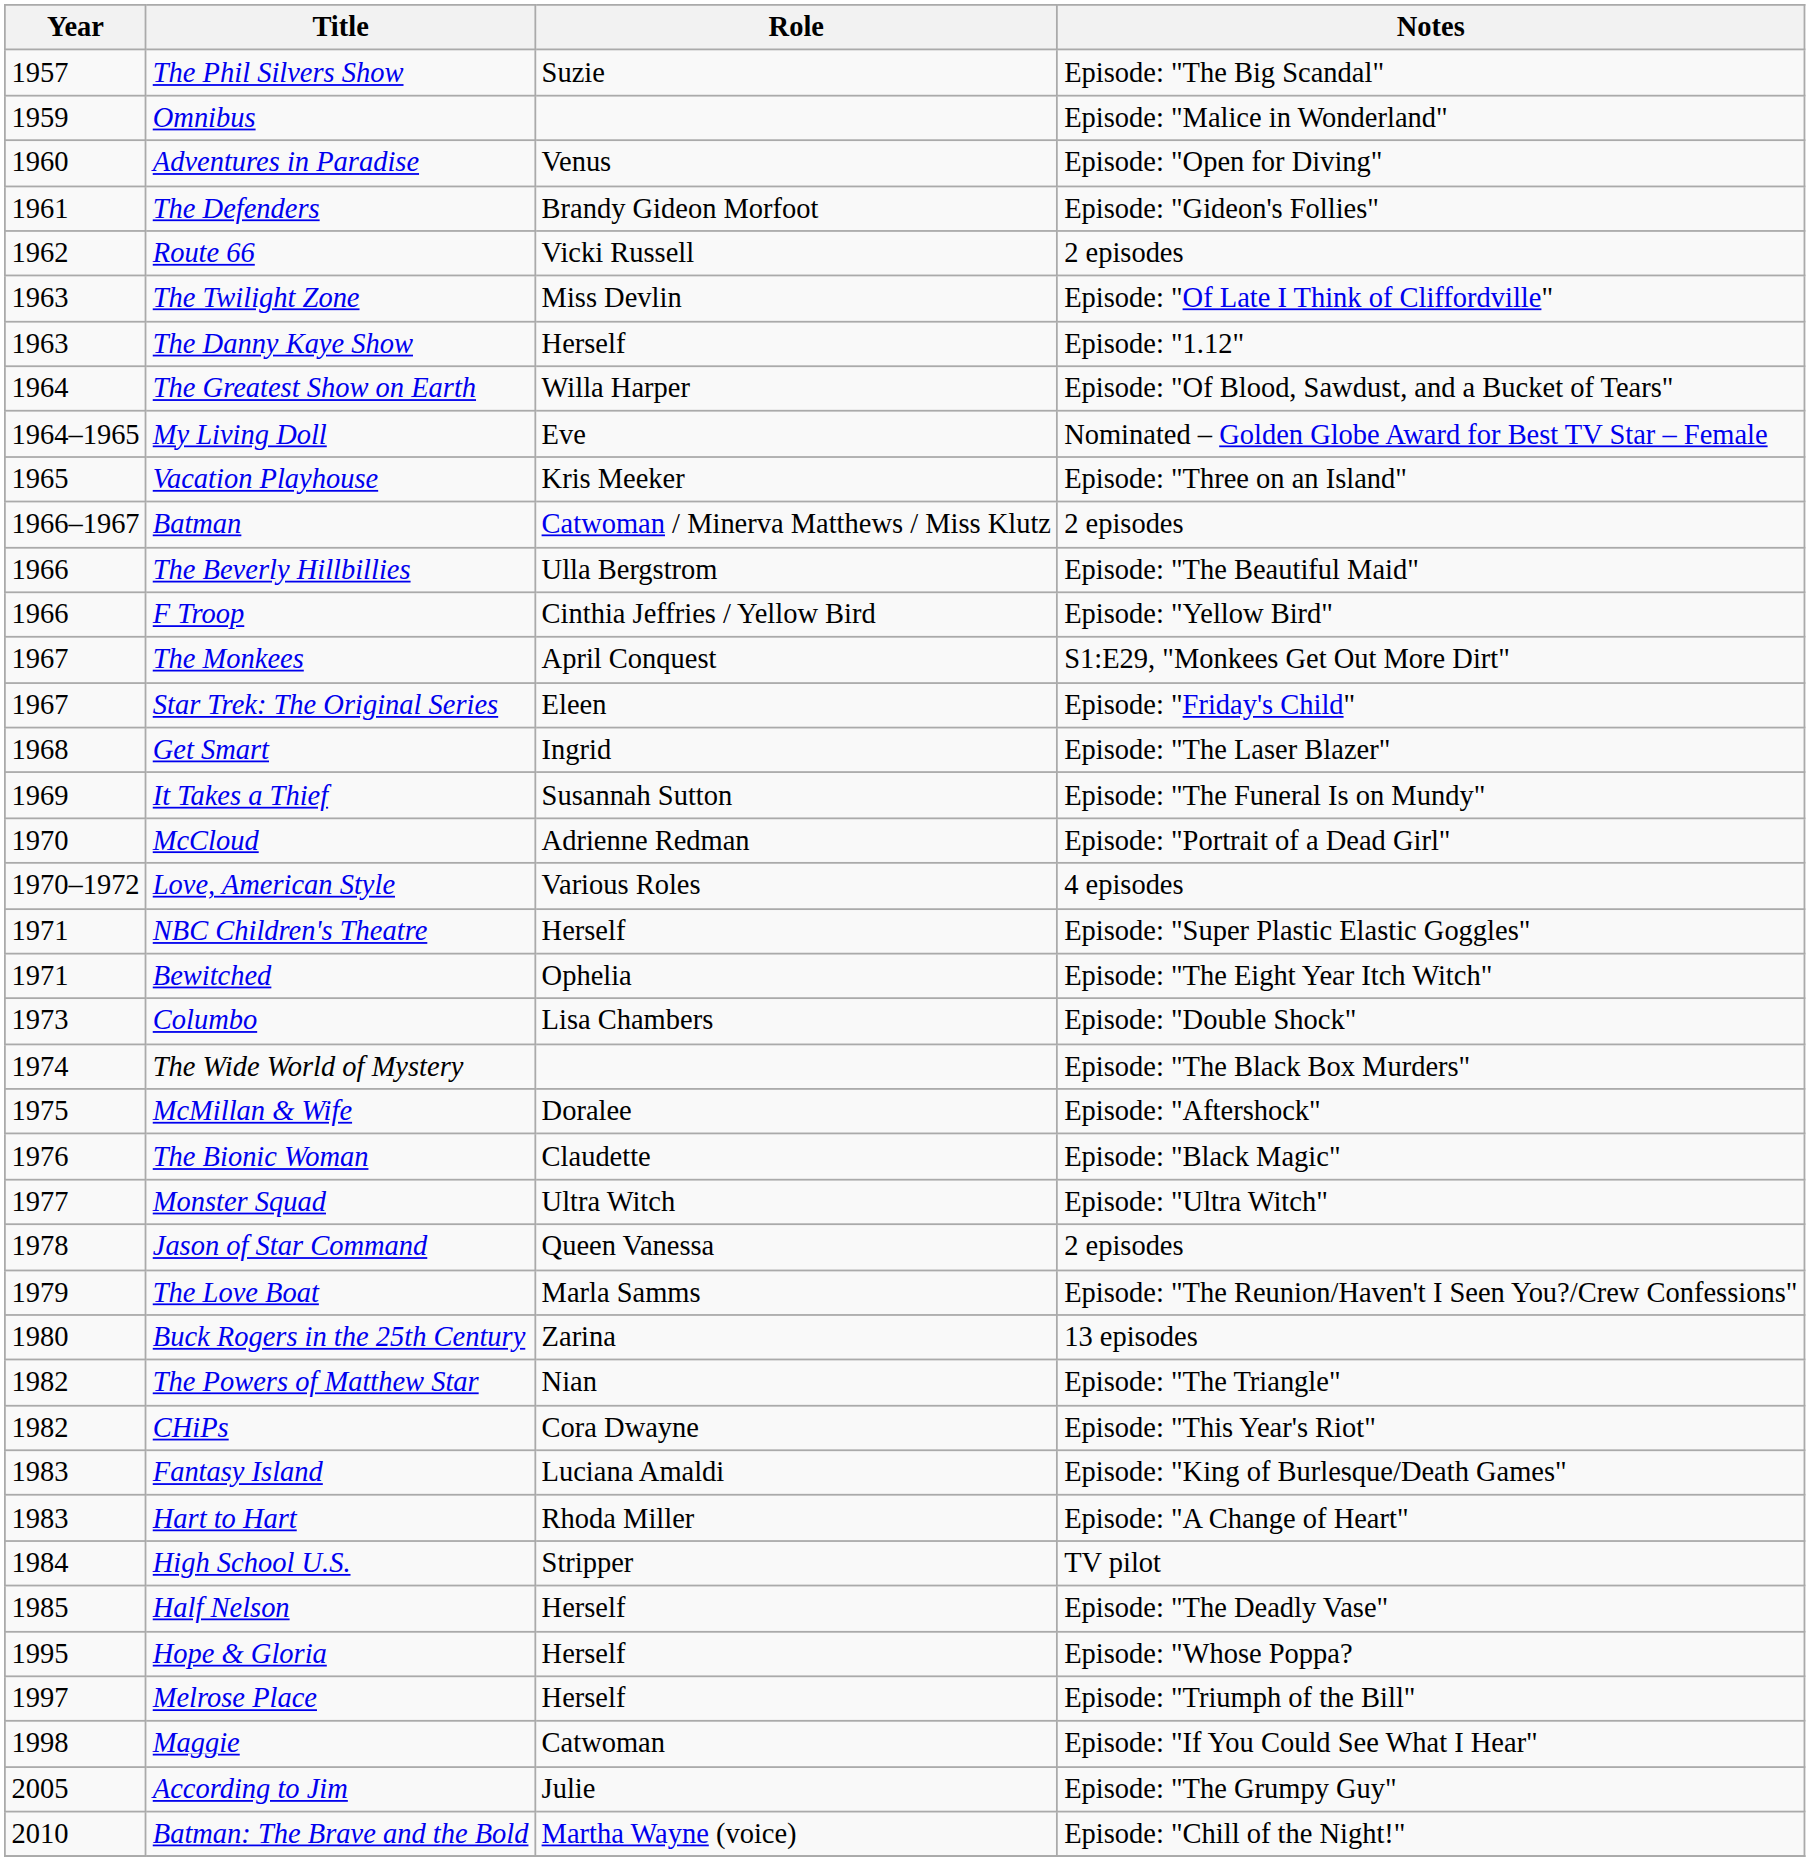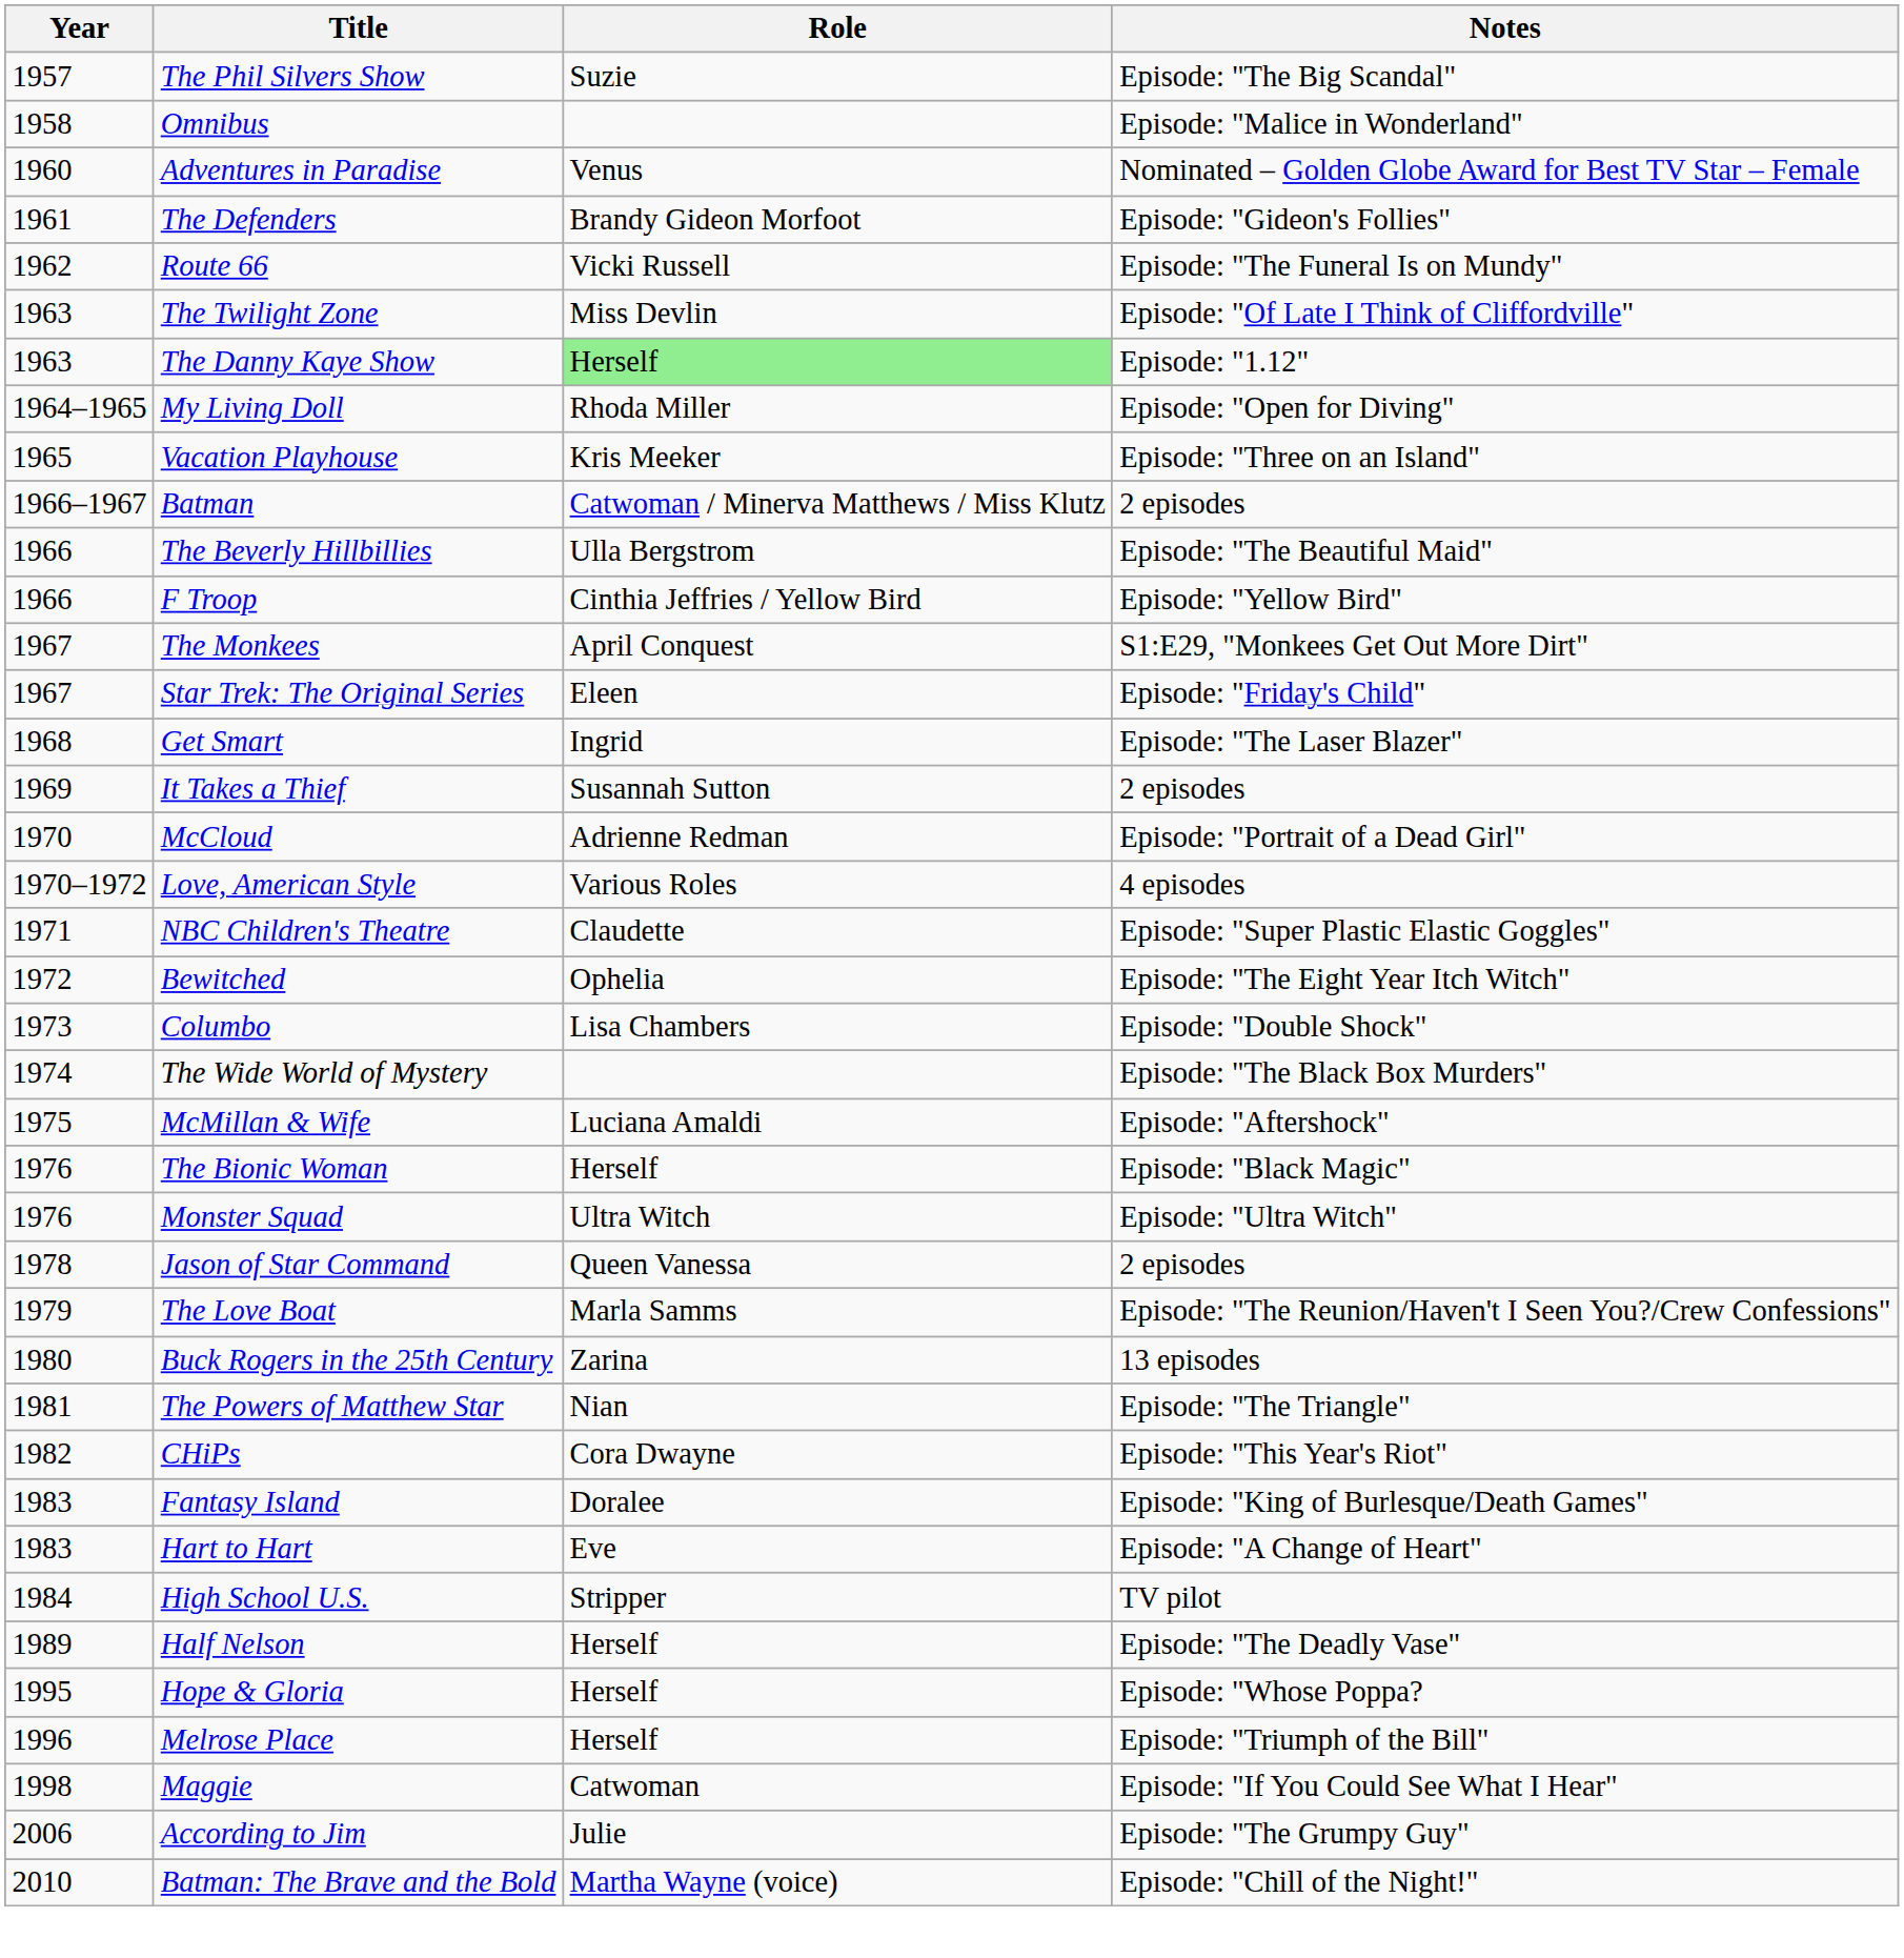 <table class="wikitable sortable">
 <tr>
 <th>Year</th>
 <th>Title</th>
 <th>Role</th>
 <th>Notes</th>
 </tr>
 <tr>
 <td>1957</td>
 <td><em><a href='#'>The Phil Silvers Show</a></em></td>
 <td>Suzie</td>
 <td>Episode: "The Big Scandal"</td>
 </tr>
 <tr>
-<td>1959</td>
+<td>1958</td>
 <td><em><a href='#'>Omnibus</a></em></td>
 <td></td>
 <td>Episode: "Malice in Wonderland"</td>
 </tr>
 <tr>
 <td>1960</td>
 <td><em><a href='#'>Adventures in Paradise</a></em></td>
 <td>Venus</td>
-<td>Episode: "Open for Diving"</td>
+<td>Nominated – <a href='#'>Golden Globe Award for Best TV Star – Female</a></td>
 </tr>
 <tr>
 <td>1961</td>
 <td><em><a href='#'>The Defenders</a></em></td>
 <td>Brandy Gideon Morfoot</td>
 <td>Episode: "Gideon's Follies"</td>
 </tr>
 <tr>
 <td>1962</td>
 <td><em><a href='#'>Route 66</a></em></td>
 <td>Vicki Russell</td>
-<td>2 episodes</td>
+<td>Episode: "The Funeral Is on Mundy"</td>
 </tr>
 <tr>
 <td>1963</td>
 <td><em><a href='#'>The Twilight Zone</a></em></td>
 <td>Miss Devlin</td>
 <td>Episode: "<a href='#'>Of Late I Think of Cliffordville</a>"</td>
 </tr>
 <tr>
 <td>1963</td>
 <td><em><a href='#'>The Danny Kaye Show</a></em></td>
-<td>Herself</td>
+<td style="background: lightgreen;">Herself</td>
 <td>Episode: "1.12"</td>
-</tr>
-<tr>
-<td>1964</td>
-<td><em><a href='#'>The Greatest Show on Earth</a></em></td>
-<td>Willa Harper</td>
-<td>Episode: "Of Blood, Sawdust, and a Bucket of Tears"</td>
 </tr>
 <tr>
 <td>1964–1965</td>
 <td><em><a href='#'>My Living Doll</a></em></td>
-<td>Eve</td>
-<td>Nominated – <a href='#'>Golden Globe Award for Best TV Star – Female</a></td>
+<td>Rhoda Miller</td>
+<td>Episode: "Open for Diving"</td>
 </tr>
 <tr>
 <td>1965</td>
 <td><em><a href='#'>Vacation Playhouse</a></em></td>
 <td>Kris Meeker</td>
 <td>Episode: "Three on an Island"</td>
 </tr>
 <tr>
 <td>1966–1967</td>
 <td><em><a href='#'>Batman</a></em></td>
 <td><a href='#'>Catwoman</a> / Minerva Matthews / Miss Klutz</td>
 <td>2 episodes</td>
 </tr>
 <tr>
 <td>1966</td>
 <td><em><a href='#'>The Beverly Hillbillies</a></em></td>
 <td>Ulla Bergstrom</td>
 <td>Episode: "The Beautiful Maid"</td>
 </tr>
 <tr>
 <td>1966</td>
 <td><em><a href='#'>F Troop</a></em></td>
 <td>Cinthia Jeffries / Yellow Bird</td>
 <td>Episode: "Yellow Bird"</td>
 </tr>
 <tr>
 <td>1967</td>
 <td><em><a href='#'>The Monkees</a></em></td>
 <td>April Conquest</td>
 <td>S1:E29, "Monkees Get Out More Dirt"</td>
 </tr>
 <tr>
 <td>1967</td>
 <td><em><a href='#'>Star Trek: The Original Series</a></em></td>
 <td>Eleen</td>
 <td>Episode: "<a href='#'>Friday's Child</a>"</td>
 </tr>
 <tr>
 <td>1968</td>
 <td><em><a href='#'>Get Smart</a></em></td>
 <td>Ingrid</td>
 <td>Episode: "The Laser Blazer"</td>
 </tr>
 <tr>
 <td>1969</td>
 <td><em><a href='#'>It Takes a Thief</a></em></td>
 <td>Susannah Sutton</td>
-<td>Episode: "The Funeral Is on Mundy"</td>
+<td>2 episodes</td>
 </tr>
 <tr>
 <td>1970</td>
 <td><em><a href='#'>McCloud</a></em></td>
 <td>Adrienne Redman</td>
 <td>Episode: "Portrait of a Dead Girl"</td>
 </tr>
 <tr>
 <td>1970–1972</td>
 <td><em><a href='#'>Love, American Style</a></em></td>
 <td>Various Roles</td>
 <td>4 episodes</td>
 </tr>
 <tr>
 <td>1971</td>
 <td><em><a href='#'>NBC Children's Theatre</a></em></td>
-<td>Herself</td>
+<td>Claudette</td>
 <td>Episode: "Super Plastic Elastic Goggles"</td>
 </tr>
 <tr>
-<td>1971</td>
+<td>1972</td>
 <td><em><a href='#'>Bewitched</a></em></td>
 <td>Ophelia</td>
 <td>Episode: "The Eight Year Itch Witch"</td>
 </tr>
 <tr>
 <td>1973</td>
 <td><em><a href='#'>Columbo</a></em></td>
 <td>Lisa Chambers</td>
 <td>Episode: "Double Shock"</td>
 </tr>
 <tr>
 <td>1974</td>
 <td><em>The Wide World of Mystery</em></td>
 <td></td>
 <td>Episode: "The Black Box Murders"</td>
 </tr>
 <tr>
 <td>1975</td>
 <td><em><a href='#'>McMillan & Wife</a></em></td>
-<td>Doralee</td>
+<td>Luciana Amaldi</td>
 <td>Episode: "Aftershock"</td>
 </tr>
 <tr>
 <td>1976</td>
 <td><em><a href='#'>The Bionic Woman</a></em></td>
-<td>Claudette</td>
+<td>Herself</td>
 <td>Episode: "Black Magic"</td>
 </tr>
 <tr>
-<td>1977</td>
+<td>1976</td>
 <td><em><a href='#'>Monster Squad</a></em></td>
 <td>Ultra Witch</td>
 <td>Episode: "Ultra Witch"</td>
 </tr>
 <tr>
 <td>1978</td>
 <td><em><a href='#'>Jason of Star Command</a></em></td>
 <td>Queen Vanessa</td>
 <td>2 episodes</td>
 </tr>
 <tr>
 <td>1979</td>
 <td><em><a href='#'>The Love Boat</a></em></td>
 <td>Marla Samms</td>
 <td>Episode: "The Reunion/Haven't I Seen You?/Crew Confessions"</td>
 </tr>
 <tr>
 <td>1980</td>
 <td><em><a href='#'>Buck Rogers in the 25th Century</a></em></td>
 <td>Zarina</td>
 <td>13 episodes</td>
 </tr>
 <tr>
-<td>1982</td>
+<td>1981</td>
 <td><em><a href='#'>The Powers of Matthew Star</a></em></td>
 <td>Nian</td>
 <td>Episode: "The Triangle"</td>
 </tr>
 <tr>
 <td>1982</td>
 <td><em><a href='#'>CHiPs</a></em></td>
 <td>Cora Dwayne</td>
 <td>Episode: "This Year's Riot"</td>
 </tr>
 <tr>
 <td>1983</td>
 <td><em><a href='#'>Fantasy Island</a></em></td>
-<td>Luciana Amaldi</td>
+<td>Doralee</td>
 <td>Episode: "King of Burlesque/Death Games"</td>
 </tr>
 <tr>
 <td>1983</td>
 <td><em><a href='#'>Hart to Hart</a></em></td>
-<td>Rhoda Miller</td>
+<td>Eve</td>
 <td>Episode: "A Change of Heart"</td>
 </tr>
 <tr>
 <td>1984</td>
 <td><em><a href='#'>High School U.S.</a></em></td>
 <td>Stripper</td>
 <td>TV pilot</td>
 </tr>
 <tr>
-<td>1985</td>
+<td>1989</td>
 <td><em><a href='#'>Half Nelson</a></em></td>
 <td>Herself</td>
 <td>Episode: "The Deadly Vase"</td>
 </tr>
 <tr>
 <td>1995</td>
 <td><em><a href='#'>Hope & Gloria</a></em></td>
 <td>Herself</td>
 <td>Episode: "Whose Poppa?</td>
 </tr>
 <tr>
-<td>1997</td>
+<td>1996</td>
 <td><em><a href='#'>Melrose Place</a></em></td>
 <td>Herself</td>
 <td>Episode: "Triumph of the Bill"</td>
 </tr>
 <tr>
 <td>1998</td>
 <td><em><a href='#'>Maggie</a></em></td>
 <td>Catwoman</td>
 <td>Episode: "If You Could See What I Hear"</td>
 </tr>
 <tr>
-<td>2005</td>
+<td>2006</td>
 <td><em><a href='#'>According to Jim</a></em></td>
 <td>Julie</td>
 <td>Episode: "The Grumpy Guy"</td>
 </tr>
 <tr>
 <td>2010</td>
 <td><em><a href='#'>Batman: The Brave and the Bold</a></em></td>
 <td><a href='#'>Martha Wayne</a> (voice)</td>
 <td>Episode: "Chill of the Night!"</td>
 </tr>
 <tr>
 </tr>
 </table>
